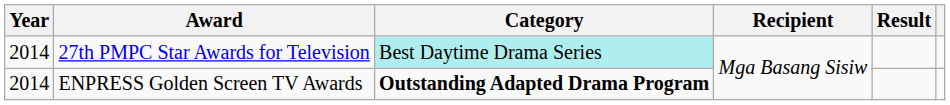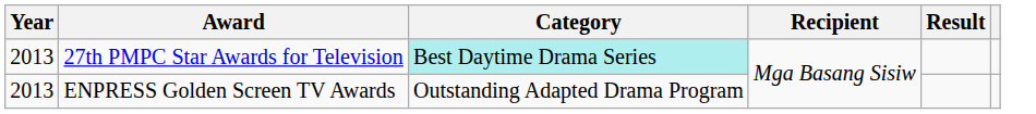 <table class="wikitable">
 <tr>
 <th>Year</th>
 <th>Award</th>
 <th>Category</th>
 <th>Recipient</th>
 <th>Result</th>
 <th></th>
 </tr>
 <tr>
-<td>2014</td>
+<td>2013</td>
 <td><a href='#'>27th PMPC Star Awards for Television</a></td>
 <td style="background: paleturquoise;">Best Daytime Drama Series</td>
 <td rowspan=2><em>Mga Basang Sisiw</em></td>
 <td></td>
 <td></td>
 </tr>
 <tr>
-<td>2014</td>
+<td>2013</td>
 <td>ENPRESS Golden Screen TV Awards</td>
-<td><strong>Outstanding Adapted Drama Program</strong></td>
+<td>Outstanding Adapted Drama Program</td>
 <td></td>
 <td></td>
 </tr>
 </table>
